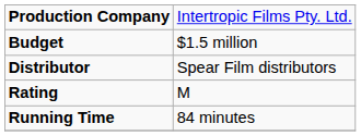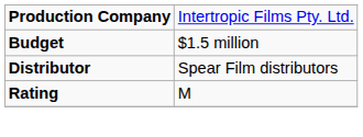 <table class="wikitable">
 <tr>
 <td><strong>Production Company</strong></td>
 <td><a href='#'>Intertropic Films Pty. Ltd.</a></td>
 </tr>
 <tr>
 <td><strong>Budget</strong></td>
 <td>$1.5 million</td>
 </tr>
 <tr>
 <td><strong>Distributor</strong></td>
 <td>Spear Film distributors</td>
 </tr>
 <tr>
 <td><strong>Rating</strong></td>
 <td>M</td>
 </tr>
 <tr>
-<td><strong>Running Time</strong></td>
-<td>84 minutes</td>
-</tr>
-<tr>
 </tr>
 </table>
